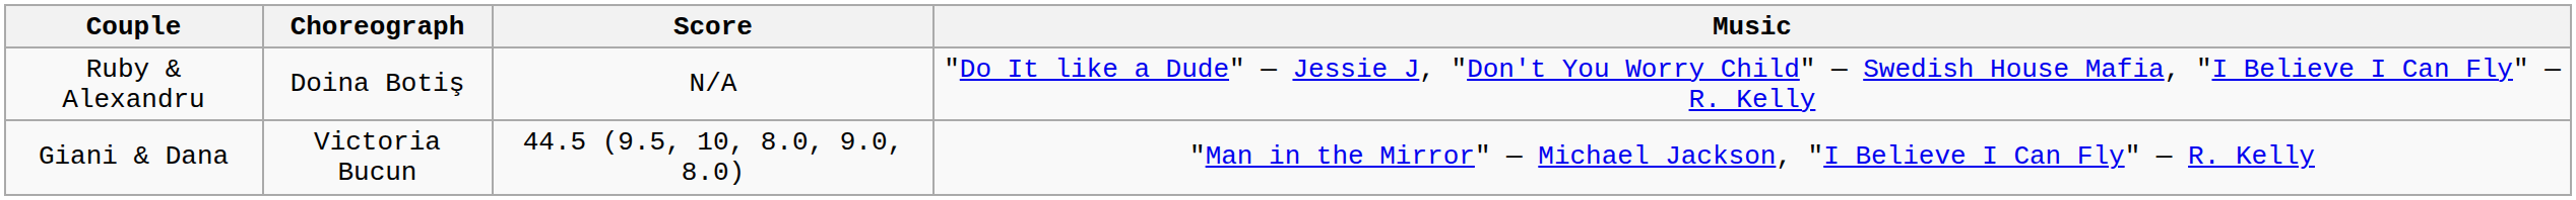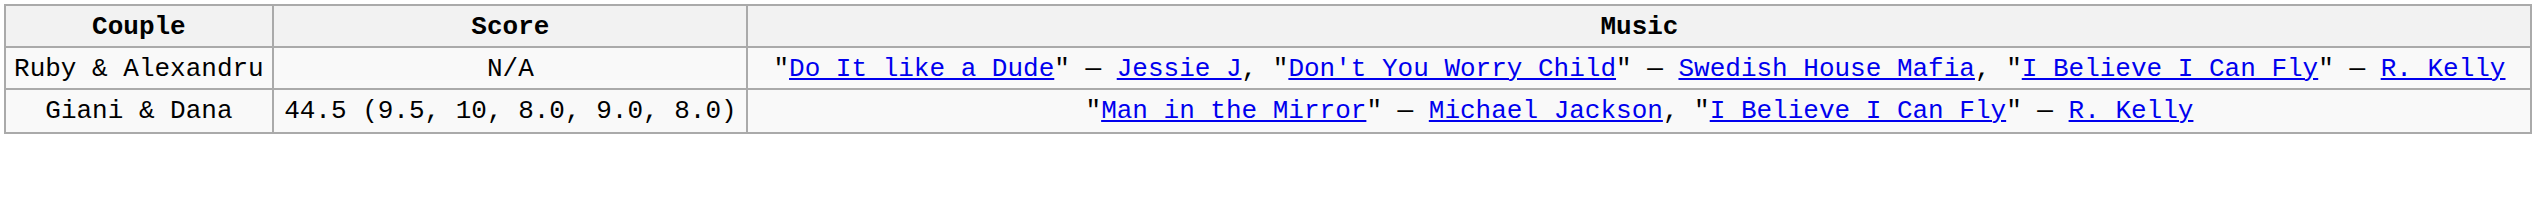 <table class="wikitable" style="text-align: center; width:100%;">
 <tr>
 <th>Couple</th>
-<th>Choreograph</th>
 <th>Score</th>
 <th>Music</th>
 </tr>
 <tr>
 <td>Ruby & Alexandru</td>
-<td>Doina Botiş</td>
 <td>N/A</td>
 <td>"<a href='#'>Do It like a Dude</a>" — <a href='#'>Jessie J</a>, "<a href='#'>Don't You Worry Child</a>" — <a href='#'>Swedish House Mafia</a>, "<a href='#'>I Believe I Can Fly</a>" — <a href='#'>R. Kelly</a></td>
 </tr>
 <tr>
 <td>Giani & Dana</td>
-<td>Victoria Bucun</td>
 <td>44.5 (9.5, 10, 8.0, 9.0, 8.0)</td>
 <td>"<a href='#'>Man in the Mirror</a>" — <a href='#'>Michael Jackson</a>, "<a href='#'>I Believe I Can Fly</a>" — <a href='#'>R. Kelly</a></td>
 </tr>
 </table>
